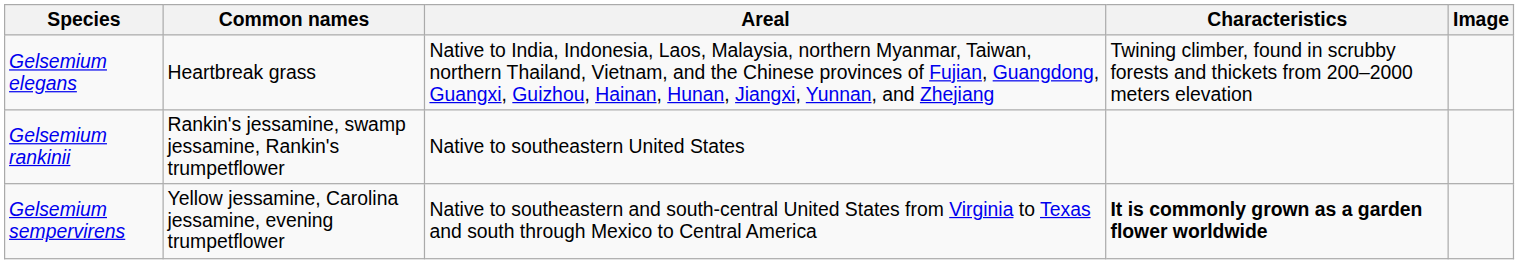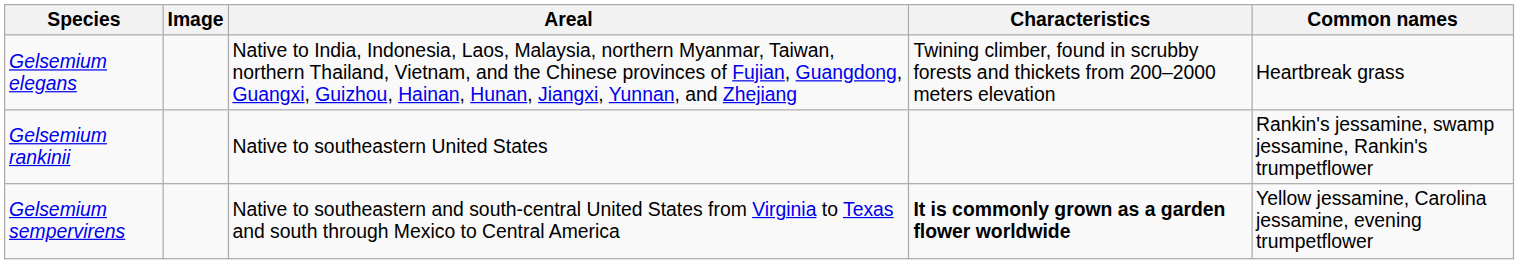 <table class="wikitable">
 <tr>
 <th>Species</th>
-<th>Common names</th>
+<th>Image</th>
 <th>Areal</th>
 <th>Characteristics</th>
-<th>Image</th>
+<th>Common names</th>
 </tr>
 <tr>
 <td><em><a href='#'>Gelsemium elegans</a></em></td>
-<td>Heartbreak grass</td>
+<td></td>
 <td>Native to India, Indonesia, Laos, Malaysia, northern Myanmar, Taiwan, northern Thailand, Vietnam, and the Chinese provinces of <a href='#'>Fujian</a>, <a href='#'>Guangdong</a>, <a href='#'>Guangxi</a>, <a href='#'>Guizhou</a>, <a href='#'>Hainan</a>, <a href='#'>Hunan</a>, <a href='#'>Jiangxi</a>, <a href='#'>Yunnan</a>, and <a href='#'>Zhejiang</a></td>
 <td>Twining climber, found in scrubby forests and thickets from 200–2000 meters elevation</td>
-<td></td>
+<td>Heartbreak grass</td>
 </tr>
 <tr>
 <td><em><a href='#'>Gelsemium rankinii</a></em></td>
-<td>Rankin's jessamine, swamp jessamine, Rankin's trumpetflower</td>
+<td></td>
 <td>Native to southeastern United States</td>
 <td></td>
-<td></td>
+<td>Rankin's jessamine, swamp jessamine, Rankin's trumpetflower</td>
 </tr>
 <tr>
 <td><em><a href='#'>Gelsemium sempervirens</a></em></td>
-<td>Yellow jessamine, Carolina jessamine, evening trumpetflower</td>
+<td></td>
 <td>Native to southeastern and south-central United States from <a href='#'>Virginia</a> to <a href='#'>Texas</a> and south through Mexico to Central America</td>
 <td><strong>It is commonly grown as a garden flower worldwide</strong></td>
-<td></td>
+<td>Yellow jessamine, Carolina jessamine, evening trumpetflower</td>
 </tr>
 </table>
